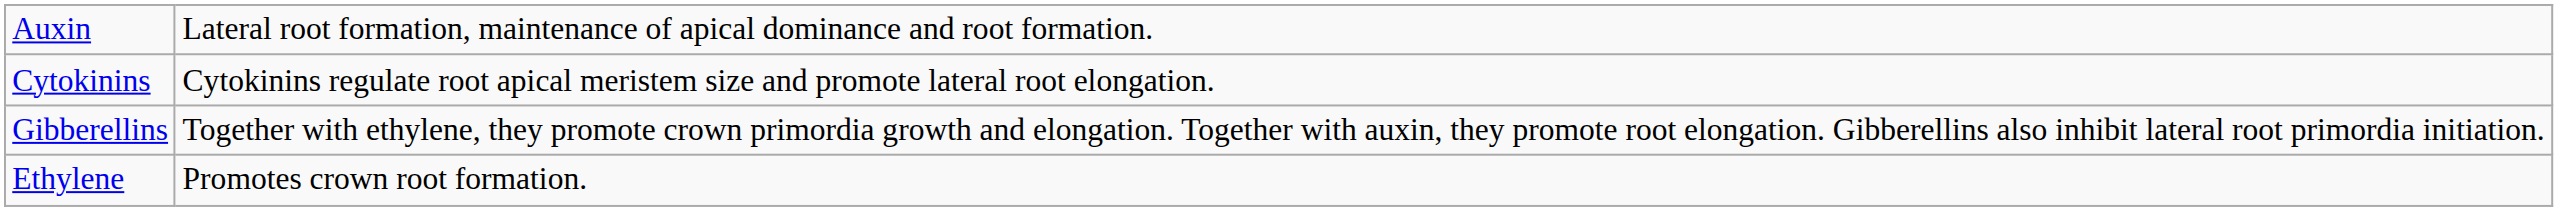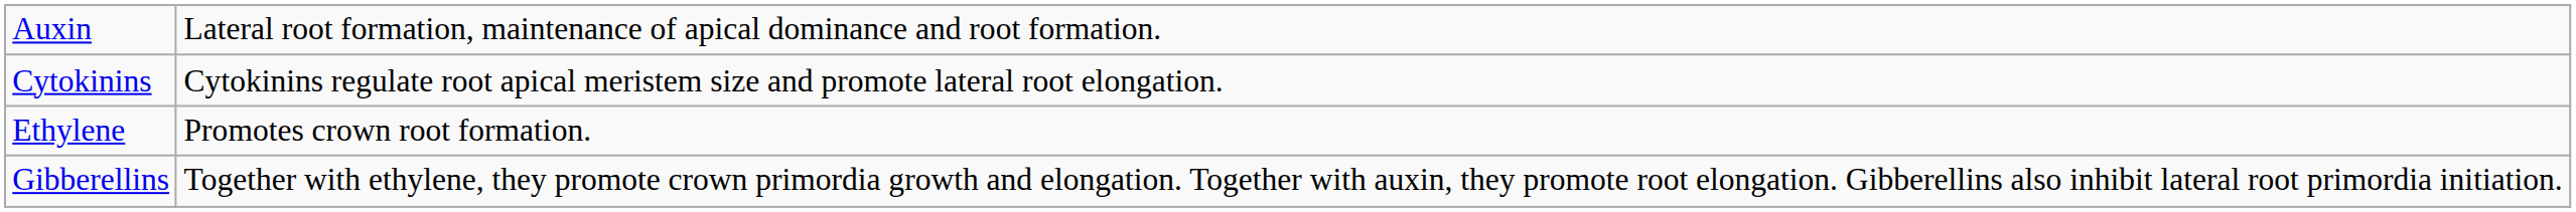 <table class="wikitable">
 <tr>
 <td><a href='#'>Auxin</a></td>
 <td>Lateral root formation, maintenance of apical dominance and  root formation.</td>
 </tr>
 <tr>
 <td><a href='#'>Cytokinins</a></td>
 <td>Cytokinins regulate root apical meristem size and promote lateral root elongation.</td>
 </tr>
 <tr>
+<td><a href='#'>Ethylene</a></td>
+<td>Promotes crown root formation.</td>
+</tr>
+<tr>
 <td><a href='#'>Gibberellins</a></td>
 <td>Together with ethylene, they promote crown primordia growth and elongation. Together with auxin, they promote root elongation. Gibberellins also inhibit lateral root primordia initiation.</td>
 </tr>
-<tr>
-<td><a href='#'>Ethylene</a></td>
-<td>Promotes crown root formation.</td>
-</tr>
 </table>
